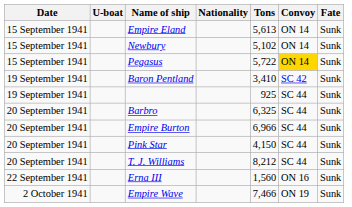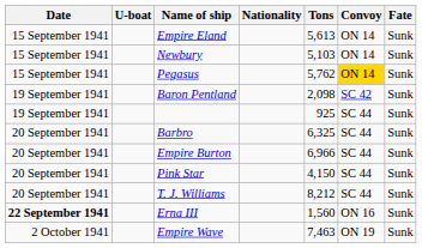 <table class="wikitable">
 <tr>
 <th>Date</th>
 <th>U-boat</th>
 <th>Name of ship</th>
 <th>Nationality</th>
 <th>Tons</th>
 <th>Convoy</th>
 <th>Fate</th>
 </tr>
 <tr>
 <td align="right">15 September 1941</td>
 <td align="center"></td>
 <td align="left"><a href='#'><em>Empire Eland</em></a></td>
 <td align="left"></td>
 <td align="right">5,613</td>
 <td align="left">ON 14</td>
 <td align="left">Sunk</td>
 </tr>
 <tr>
 <td align="right">15 September 1941</td>
 <td align="center"></td>
 <td align="left"><a href='#'><em>Newbury</em></a></td>
 <td align="left"></td>
-<td align="right">5,102</td>
+<td align="right">5,103</td>
 <td align="left">ON 14</td>
 <td align="left">Sunk</td>
 </tr>
 <tr>
 <td align="right">15 September 1941</td>
 <td align="center"></td>
 <td align="left"><a href='#'><em>Pegasus</em></a></td>
 <td align="left"></td>
-<td align="right">5,722</td>
+<td align="right">5,762</td>
 <td align="left" style="background: gold;">ON 14</td>
 <td align="left">Sunk</td>
 </tr>
 <tr>
 <td align="right">19 September 1941</td>
 <td align="center"></td>
 <td align="left"><a href='#'><em>Baron Pentland</em></a></td>
 <td align="left"></td>
-<td align="right">3,410</td>
+<td align="right">2,098</td>
 <td align="left"><a href='#'>SC 42</a></td>
 <td align="left">Sunk</td>
 </tr>
 <tr>
 <td align="right">19 September 1941</td>
 <td align="center"></td>
 <td align="left"></td>
 <td align="left"></td>
 <td align="right">925</td>
 <td align="left">SC 44</td>
 <td align="left">Sunk</td>
 </tr>
 <tr>
 <td align="right">20 September 1941</td>
 <td align="center"></td>
 <td align="left"><a href='#'><em>Barbro</em></a></td>
 <td align="left"></td>
 <td align="right">6,325</td>
 <td align="left">SC 44</td>
 <td align="left">Sunk</td>
 </tr>
 <tr>
 <td align="right">20 September 1941</td>
 <td align="center"></td>
 <td align="left"><a href='#'><em>Empire Burton</em></a></td>
 <td align="left"></td>
 <td align="right">6,966</td>
 <td align="left">SC 44</td>
 <td align="left">Sunk</td>
 </tr>
 <tr>
 <td align="right">20 September 1941</td>
 <td align="center"></td>
 <td align="left"><a href='#'><em>Pink Star</em></a></td>
 <td align="left"></td>
 <td align="right">4,150</td>
 <td align="left">SC 44</td>
 <td align="left">Sunk</td>
 </tr>
 <tr>
 <td align="right">20 September 1941</td>
 <td align="center"></td>
 <td align="left"><a href='#'><em>T. J. Williams</em></a></td>
 <td align="left"></td>
 <td align="right">8,212</td>
 <td align="left">SC 44</td>
 <td align="left">Sunk</td>
 </tr>
 <tr>
-<td align="right">22 September 1941</td>
+<td align="right"><strong>22 September 1941</strong></td>
 <td align="center"></td>
 <td align="left"><a href='#'><em>Erna III</em></a></td>
 <td align="left"></td>
 <td align="right">1,560</td>
 <td align="left">ON 16</td>
 <td align="left">Sunk</td>
 </tr>
 <tr>
 <td align="right">2 October 1941</td>
 <td align="center"></td>
 <td align="left"><a href='#'><em>Empire Wave</em></a></td>
 <td align="left"></td>
-<td align="right">7,466</td>
+<td align="right">7,463</td>
 <td align="left">ON 19</td>
 <td align="left">Sunk</td>
 </tr>
 </table>
